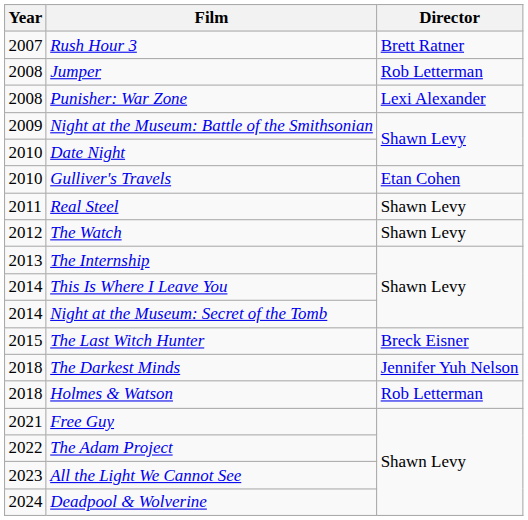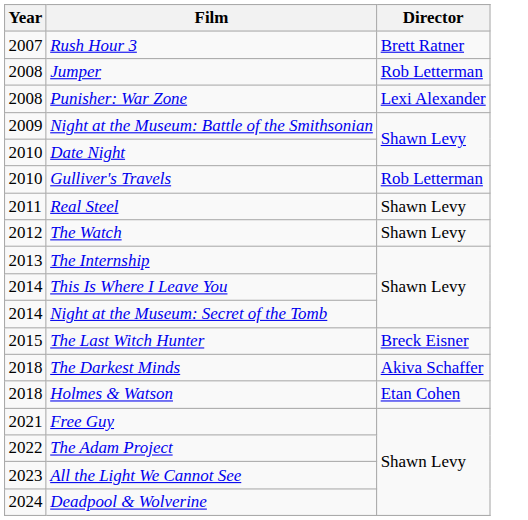 <table class="wikitable">
 <tr>
 <th>Year</th>
 <th>Film</th>
 <th>Director</th>
 </tr>
 <tr>
 <td>2007</td>
 <td><em><a href='#'>Rush Hour 3</a></em></td>
 <td><a href='#'>Brett Ratner</a></td>
 </tr>
 <tr>
 <td>2008</td>
 <td><em><a href='#'>Jumper</a></em></td>
 <td><a href='#'>Rob Letterman</a></td>
 </tr>
 <tr>
 <td>2008</td>
 <td><em><a href='#'>Punisher: War Zone</a></em></td>
 <td><a href='#'>Lexi Alexander</a></td>
 </tr>
 <tr>
 <td>2009</td>
 <td><em><a href='#'>Night at the Museum: Battle of the Smithsonian</a></em></td>
 <td rowspan="2"><a href='#'>Shawn Levy</a></td>
 </tr>
 <tr>
 <td>2010</td>
 <td><em><a href='#'>Date Night</a></em></td>
 </tr>
 <tr>
 <td>2010</td>
 <td><em><a href='#'>Gulliver's Travels</a></em></td>
-<td><a href='#'>Etan Cohen</a></td>
+<td><a href='#'>Rob Letterman</a></td>
 </tr>
 <tr>
 <td>2011</td>
 <td><em><a href='#'>Real Steel</a></em></td>
 <td>Shawn Levy</td>
 </tr>
 <tr>
 <td>2012</td>
 <td><em><a href='#'>The Watch</a></em></td>
 <td>Shawn Levy</td>
 </tr>
 <tr>
 <td>2013</td>
 <td><em><a href='#'>The Internship</a></em></td>
 <td rowspan="3">Shawn Levy</td>
 </tr>
 <tr>
 <td>2014</td>
 <td><em><a href='#'>This Is Where I Leave You</a></em></td>
 </tr>
 <tr>
 <td>2014</td>
 <td><em><a href='#'>Night at the Museum: Secret of the Tomb</a></em></td>
 </tr>
 <tr>
 <td>2015</td>
 <td><em><a href='#'>The Last Witch Hunter</a></em></td>
 <td><a href='#'>Breck Eisner</a></td>
 </tr>
 <tr>
 <td>2018</td>
 <td><em><a href='#'>The Darkest Minds</a></em></td>
-<td><a href='#'>Jennifer Yuh Nelson</a></td>
+<td><a href='#'>Akiva Schaffer</a></td>
 </tr>
 <tr>
 <td>2018</td>
 <td><em><a href='#'>Holmes & Watson</a></em></td>
-<td><a href='#'>Rob Letterman</a></td>
+<td><a href='#'>Etan Cohen</a></td>
 </tr>
 <tr>
 <td>2021</td>
 <td><em><a href='#'>Free Guy</a></em></td>
 <td rowspan="4">Shawn Levy</td>
 </tr>
 <tr>
 <td>2022</td>
 <td><em><a href='#'>The Adam Project</a></em></td>
 </tr>
 <tr>
 <td>2023</td>
 <td><em><a href='#'>All the Light We Cannot See</a></em></td>
 </tr>
 <tr>
 <td>2024</td>
 <td><em><a href='#'>Deadpool & Wolverine</a></em></td>
 </tr>
 </table>
